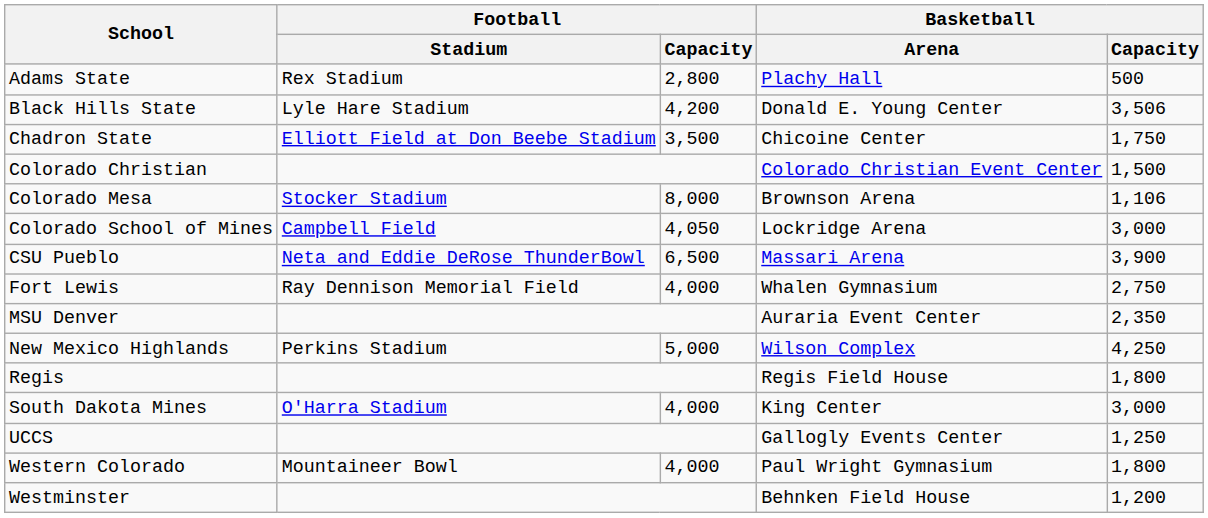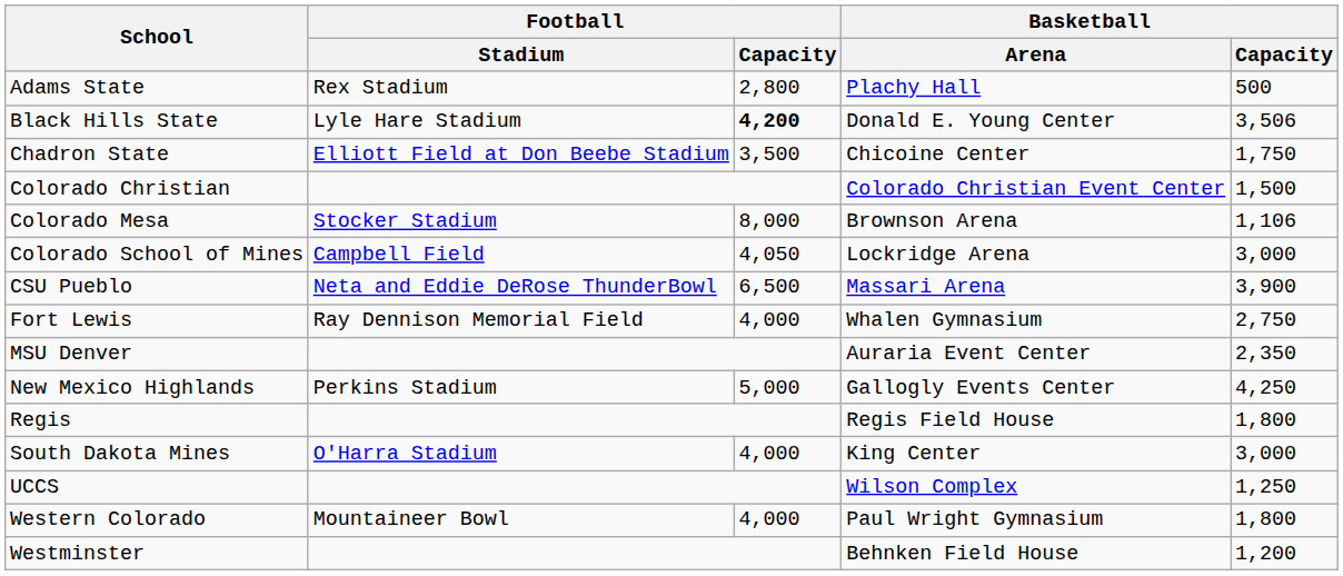 <table class="wikitable">
 <tr>
 <th rowspan=2>School</th>
 <th colspan=2>Football</th>
 <th colspan=2>Basketball</th>
 </tr>
 <tr>
 <th>Stadium</th>
 <th>Capacity</th>
 <th>Arena</th>
 <th>Capacity</th>
 </tr>
 <tr>
 <td>Adams State</td>
 <td>Rex Stadium</td>
 <td>2,800</td>
 <td><a href='#'>Plachy Hall</a></td>
 <td>500</td>
 </tr>
 <tr>
 <td>Black Hills State</td>
 <td>Lyle Hare Stadium</td>
-<td>4,200</td>
+<td><strong>4,200</strong></td>
 <td>Donald E. Young Center</td>
 <td>3,506</td>
 </tr>
 <tr>
 <td>Chadron State</td>
 <td><a href='#'>Elliott Field at Don Beebe Stadium</a></td>
 <td>3,500</td>
 <td>Chicoine Center</td>
 <td>1,750</td>
 </tr>
 <tr>
 <td>Colorado Christian</td>
 <td colspan=2></td>
 <td><a href='#'>Colorado Christian Event Center</a></td>
 <td>1,500</td>
 </tr>
 <tr>
 <td>Colorado Mesa</td>
 <td><a href='#'>Stocker Stadium</a></td>
 <td>8,000</td>
 <td>Brownson Arena</td>
 <td>1,106</td>
 </tr>
 <tr>
 <td>Colorado School of Mines</td>
 <td><a href='#'>Campbell Field</a></td>
 <td>4,050</td>
 <td>Lockridge Arena</td>
 <td>3,000</td>
 </tr>
 <tr>
 <td>CSU Pueblo</td>
 <td><a href='#'>Neta and Eddie DeRose ThunderBowl</a></td>
 <td>6,500</td>
 <td><a href='#'>Massari Arena</a></td>
 <td>3,900</td>
 </tr>
 <tr>
 <td>Fort Lewis</td>
 <td>Ray Dennison Memorial Field</td>
 <td>4,000</td>
 <td>Whalen Gymnasium</td>
 <td>2,750</td>
 </tr>
 <tr>
 <td>MSU Denver</td>
 <td colspan=2></td>
 <td>Auraria Event Center</td>
 <td>2,350</td>
 </tr>
 <tr>
 <td>New Mexico Highlands</td>
 <td>Perkins Stadium</td>
 <td>5,000</td>
-<td><a href='#'>Wilson Complex</a></td>
+<td>Gallogly Events Center</td>
 <td>4,250</td>
 </tr>
 <tr>
 <td>Regis</td>
 <td colspan=2></td>
 <td>Regis Field House</td>
 <td>1,800</td>
 </tr>
 <tr>
 <td>South Dakota Mines</td>
 <td><a href='#'>O'Harra Stadium</a></td>
 <td>4,000</td>
 <td>King Center</td>
 <td>3,000</td>
 </tr>
 <tr>
 <td>UCCS</td>
 <td colspan=2></td>
-<td>Gallogly Events Center</td>
+<td><a href='#'>Wilson Complex</a></td>
 <td>1,250</td>
 </tr>
 <tr>
 <td>Western Colorado</td>
 <td>Mountaineer Bowl</td>
 <td>4,000</td>
 <td>Paul Wright Gymnasium</td>
 <td>1,800</td>
 </tr>
 <tr>
 <td>Westminster</td>
 <td colspan=2></td>
 <td>Behnken Field House</td>
 <td>1,200</td>
 </tr>
 </table>
